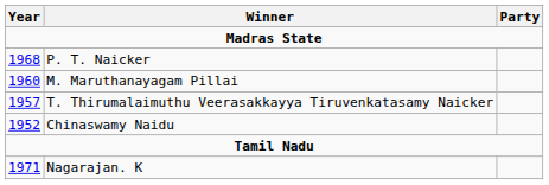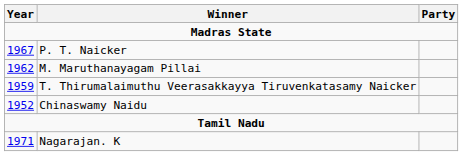 <table class="wikitable sortable">
 <tr>
 <th>Year</th>
 <th>Winner</th>
 <th colspan="2">Party</th>
 </tr>
 <tr>
 <td style="text-align: center;" colspan="4"><strong>Madras State</strong></td>
 </tr>
 <tr>
-<td><a href='#'>1968</a></td>
+<td><a href='#'>1967</a></td>
 <td>P. T. Naicker</td>
 <td></td>
 </tr>
 <tr>
-<td><a href='#'>1960</a></td>
+<td><a href='#'>1962</a></td>
 <td>M. Maruthanayagam Pillai</td>
 <td></td>
 </tr>
 <tr>
-<td><a href='#'>1957</a></td>
+<td><a href='#'>1959</a></td>
 <td>T. Thirumalaimuthu Veerasakkayya Tiruvenkatasamy Naicker</td>
 <td></td>
 </tr>
 <tr>
 <td><a href='#'>1952</a></td>
 <td>Chinaswamy Naidu</td>
 <td></td>
 </tr>
 <tr>
 <td style="text-align: center;" colspan="4"><strong>Tamil Nadu</strong></td>
 </tr>
 <tr>
 <td><a href='#'>1971</a></td>
 <td>Nagarajan. K</td>
 <td></td>
 </tr>
 </table>
